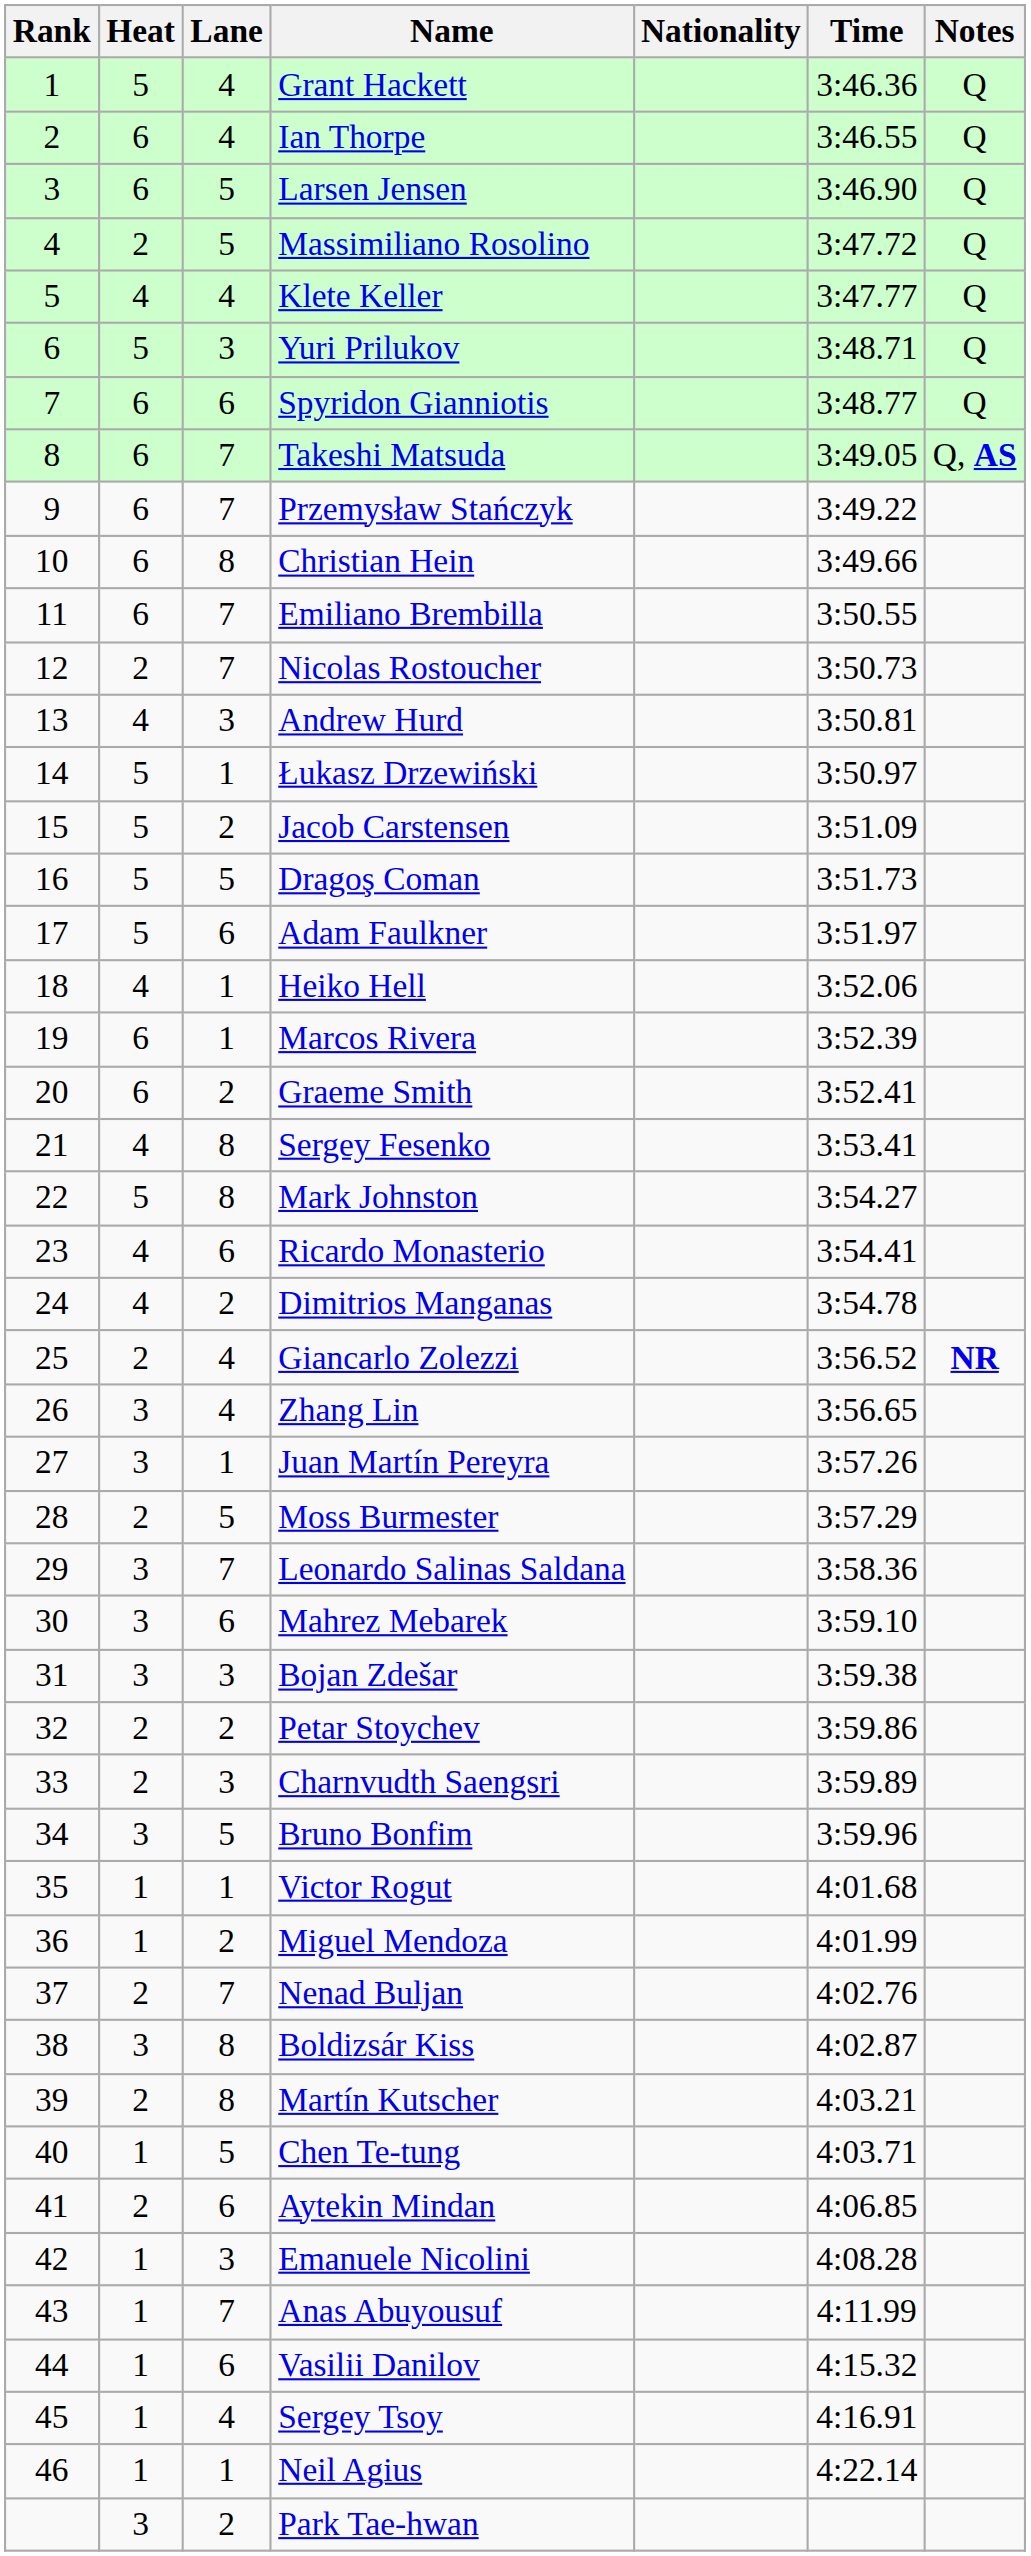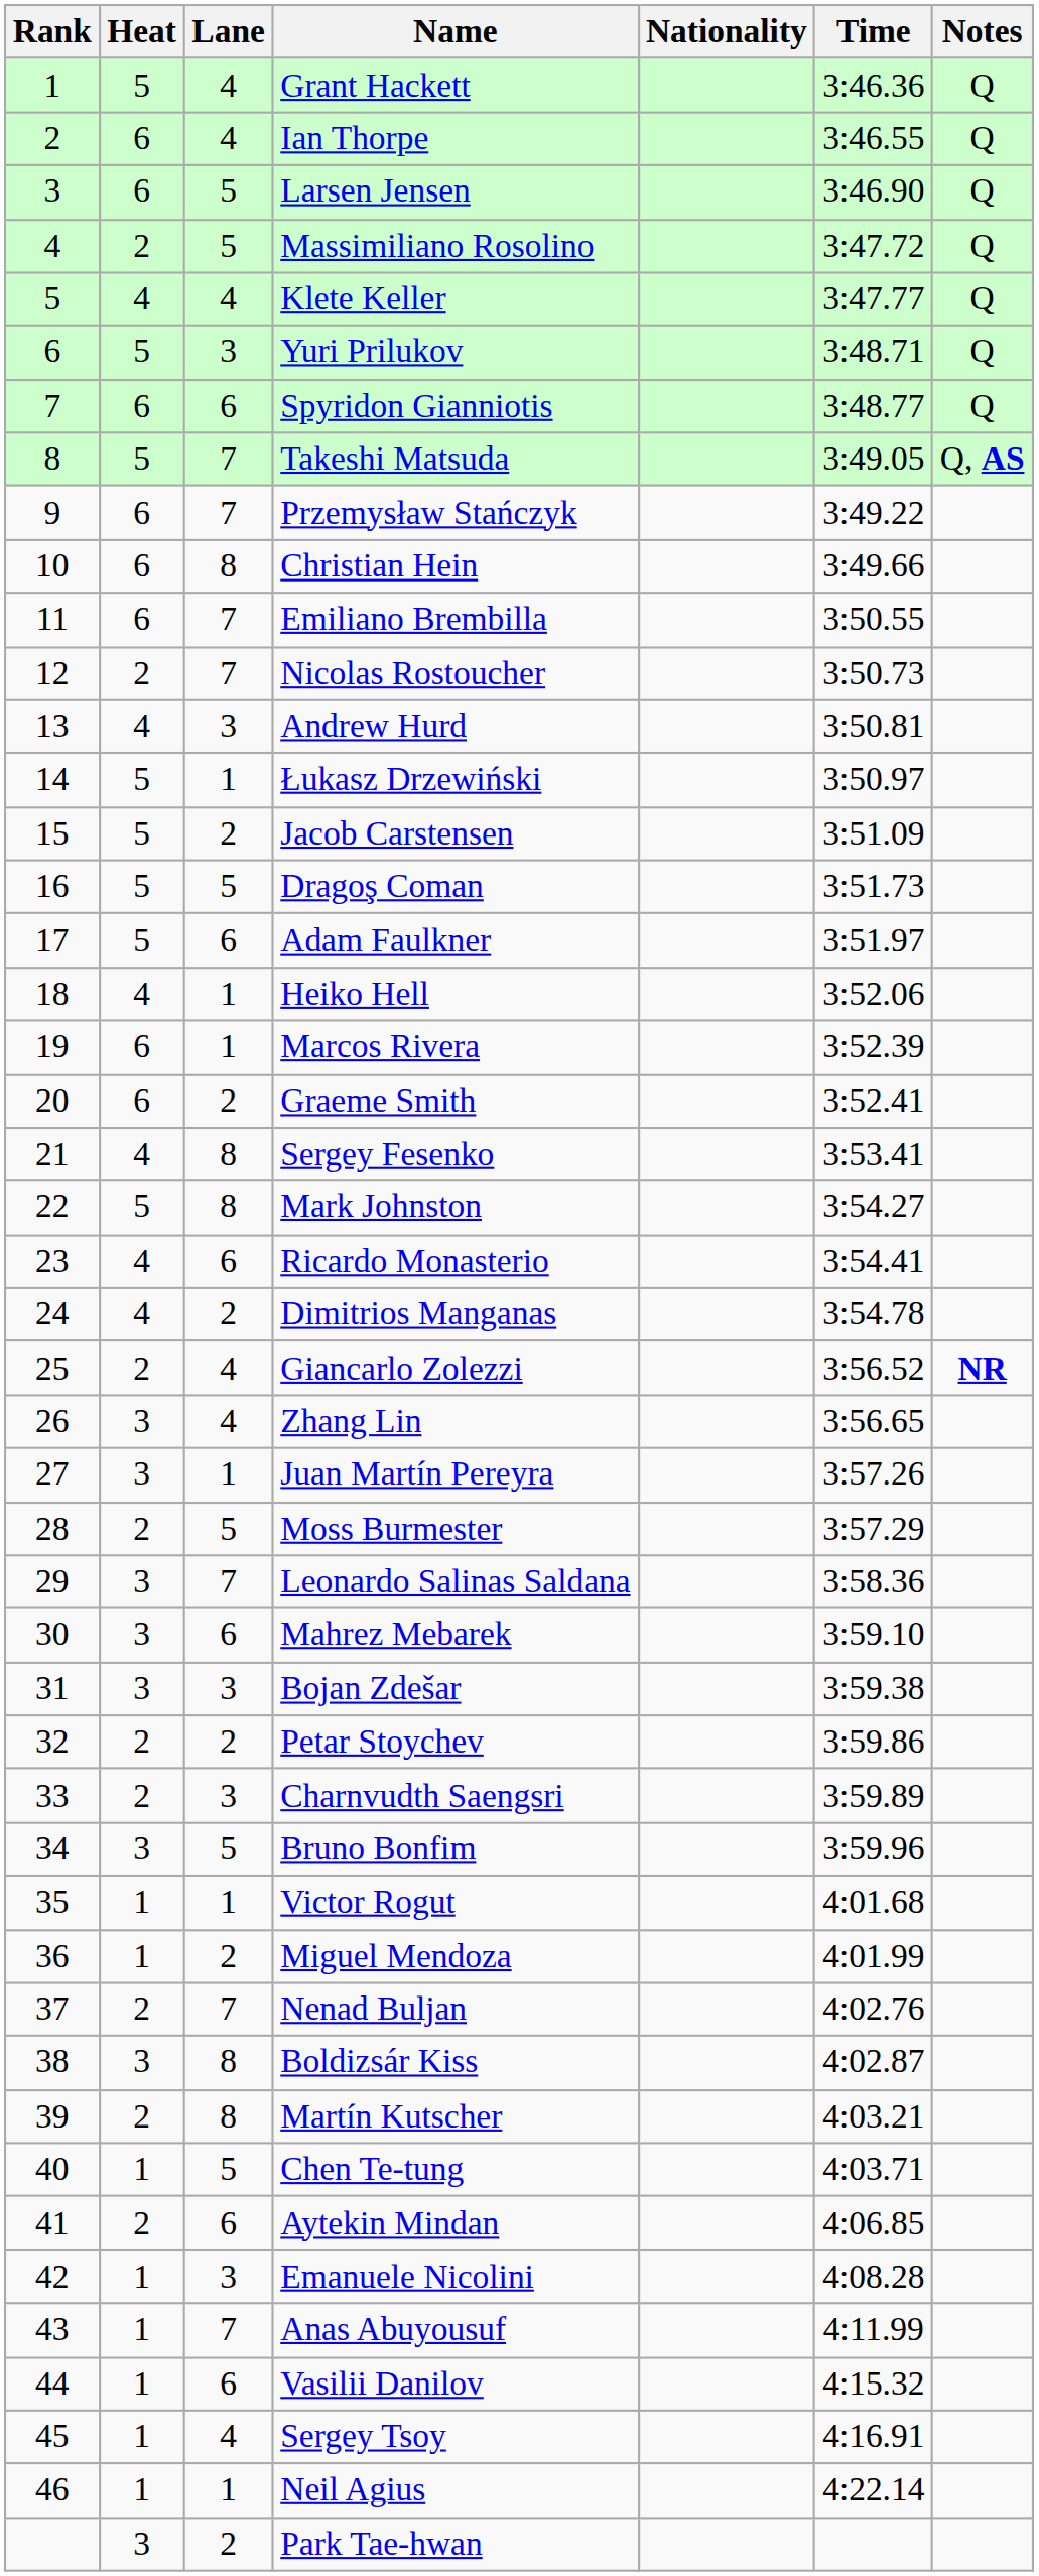 <table class="wikitable sortable" style="text-align:center">
 <tr>
 <th>Rank</th>
 <th>Heat</th>
 <th>Lane</th>
 <th>Name</th>
 <th>Nationality</th>
 <th>Time</th>
 <th>Notes</th>
 </tr>
 <tr bgcolor=#ccffcc>
 <td>1</td>
 <td>5</td>
 <td>4</td>
 <td align="left"><a href='#'>Grant Hackett</a></td>
 <td align=left></td>
 <td>3:46.36</td>
 <td>Q</td>
 </tr>
 <tr bgcolor=#ccffcc>
 <td>2</td>
 <td>6</td>
 <td>4</td>
 <td align="left"><a href='#'>Ian Thorpe</a></td>
 <td align=left></td>
 <td>3:46.55</td>
 <td>Q</td>
 </tr>
 <tr bgcolor=#ccffcc>
 <td>3</td>
 <td>6</td>
 <td>5</td>
 <td align=left><a href='#'>Larsen Jensen</a></td>
 <td align=left></td>
 <td>3:46.90</td>
 <td>Q</td>
 </tr>
 <tr bgcolor=#ccffcc>
 <td>4</td>
 <td>2</td>
 <td>5</td>
 <td align=left><a href='#'>Massimiliano Rosolino</a></td>
 <td align=left></td>
 <td>3:47.72</td>
 <td>Q</td>
 </tr>
 <tr bgcolor=#ccffcc>
 <td>5</td>
 <td>4</td>
 <td>4</td>
 <td align=left><a href='#'>Klete Keller</a></td>
 <td align=left></td>
 <td>3:47.77</td>
 <td>Q</td>
 </tr>
 <tr bgcolor=#ccffcc>
 <td>6</td>
 <td>5</td>
 <td>3</td>
 <td align=left><a href='#'>Yuri Prilukov</a></td>
 <td align=left></td>
 <td>3:48.71</td>
 <td>Q</td>
 </tr>
 <tr bgcolor=#ccffcc>
 <td>7</td>
 <td>6</td>
 <td>6</td>
 <td align=left><a href='#'>Spyridon Gianniotis</a></td>
 <td align=left></td>
 <td>3:48.77</td>
 <td>Q</td>
 </tr>
 <tr bgcolor=#ccffcc>
 <td>8</td>
-<td>6</td>
+<td>5</td>
 <td>7</td>
 <td align=left><a href='#'>Takeshi Matsuda</a></td>
 <td align=left></td>
 <td>3:49.05</td>
 <td>Q, <strong><a href='#'>AS</a></strong></td>
 </tr>
 <tr>
 <td>9</td>
 <td>6</td>
 <td>7</td>
 <td align=left><a href='#'>Przemysław Stańczyk</a></td>
 <td align=left></td>
 <td>3:49.22</td>
 <td></td>
 </tr>
 <tr>
 <td>10</td>
 <td>6</td>
 <td>8</td>
 <td align=left><a href='#'>Christian Hein</a></td>
 <td align=left></td>
 <td>3:49.66</td>
 <td></td>
 </tr>
 <tr>
 <td>11</td>
 <td>6</td>
 <td>7</td>
 <td align=left><a href='#'>Emiliano Brembilla</a></td>
 <td align=left></td>
 <td>3:50.55</td>
 <td></td>
 </tr>
 <tr>
 <td>12</td>
 <td>2</td>
 <td>7</td>
 <td align=left><a href='#'>Nicolas Rostoucher</a></td>
 <td align=left></td>
 <td>3:50.73</td>
 <td></td>
 </tr>
 <tr>
 <td>13</td>
 <td>4</td>
 <td>3</td>
 <td align=left><a href='#'>Andrew Hurd</a></td>
 <td align=left></td>
 <td>3:50.81</td>
 <td></td>
 </tr>
 <tr>
 <td>14</td>
 <td>5</td>
 <td>1</td>
 <td align=left><a href='#'>Łukasz Drzewiński</a></td>
 <td align=left></td>
 <td>3:50.97</td>
 <td></td>
 </tr>
 <tr>
 <td>15</td>
 <td>5</td>
 <td>2</td>
 <td align=left><a href='#'>Jacob Carstensen</a></td>
 <td align=left></td>
 <td>3:51.09</td>
 <td></td>
 </tr>
 <tr>
 <td>16</td>
 <td>5</td>
 <td>5</td>
 <td align=left><a href='#'>Dragoş Coman</a></td>
 <td align=left></td>
 <td>3:51.73</td>
 <td></td>
 </tr>
 <tr>
 <td>17</td>
 <td>5</td>
 <td>6</td>
 <td align=left><a href='#'>Adam Faulkner</a></td>
 <td align=left></td>
 <td>3:51.97</td>
 <td></td>
 </tr>
 <tr>
 <td>18</td>
 <td>4</td>
 <td>1</td>
 <td align=left><a href='#'>Heiko Hell</a></td>
 <td align=left></td>
 <td>3:52.06</td>
 <td></td>
 </tr>
 <tr>
 <td>19</td>
 <td>6</td>
 <td>1</td>
 <td align=left><a href='#'>Marcos Rivera</a></td>
 <td align=left></td>
 <td>3:52.39</td>
 <td></td>
 </tr>
 <tr>
 <td>20</td>
 <td>6</td>
 <td>2</td>
 <td align=left><a href='#'>Graeme Smith</a></td>
 <td align=left></td>
 <td>3:52.41</td>
 <td></td>
 </tr>
 <tr>
 <td>21</td>
 <td>4</td>
 <td>8</td>
 <td align=left><a href='#'>Sergey Fesenko</a></td>
 <td align=left></td>
 <td>3:53.41</td>
 <td></td>
 </tr>
 <tr>
 <td>22</td>
 <td>5</td>
 <td>8</td>
 <td align=left><a href='#'>Mark Johnston</a></td>
 <td align=left></td>
 <td>3:54.27</td>
 <td></td>
 </tr>
 <tr>
 <td>23</td>
 <td>4</td>
 <td>6</td>
 <td align=left><a href='#'>Ricardo Monasterio</a></td>
 <td align=left></td>
 <td>3:54.41</td>
 <td></td>
 </tr>
 <tr>
 <td>24</td>
 <td>4</td>
 <td>2</td>
 <td align=left><a href='#'>Dimitrios Manganas</a></td>
 <td align=left></td>
 <td>3:54.78</td>
 <td></td>
 </tr>
 <tr>
 <td>25</td>
 <td>2</td>
 <td>4</td>
 <td align=left><a href='#'>Giancarlo Zolezzi</a></td>
 <td align=left></td>
 <td>3:56.52</td>
 <td><strong><a href='#'>NR</a></strong></td>
 </tr>
 <tr>
 <td>26</td>
 <td>3</td>
 <td>4</td>
 <td align=left><a href='#'>Zhang Lin</a></td>
 <td align=left></td>
 <td>3:56.65</td>
 <td></td>
 </tr>
 <tr>
 <td>27</td>
 <td>3</td>
 <td>1</td>
 <td align=left><a href='#'>Juan Martín Pereyra</a></td>
 <td align=left></td>
 <td>3:57.26</td>
 <td></td>
 </tr>
 <tr>
 <td>28</td>
 <td>2</td>
 <td>5</td>
 <td align=left><a href='#'>Moss Burmester</a></td>
 <td align=left></td>
 <td>3:57.29</td>
 <td></td>
 </tr>
 <tr>
 <td>29</td>
 <td>3</td>
 <td>7</td>
 <td align=left><a href='#'>Leonardo Salinas Saldana</a></td>
 <td align=left></td>
 <td>3:58.36</td>
 <td></td>
 </tr>
 <tr>
 <td>30</td>
 <td>3</td>
 <td>6</td>
 <td align=left><a href='#'>Mahrez Mebarek</a></td>
 <td align=left></td>
 <td>3:59.10</td>
 <td></td>
 </tr>
 <tr>
 <td>31</td>
 <td>3</td>
 <td>3</td>
 <td align=left><a href='#'>Bojan Zdešar</a></td>
 <td align=left></td>
 <td>3:59.38</td>
 <td></td>
 </tr>
 <tr>
 <td>32</td>
 <td>2</td>
 <td>2</td>
 <td align=left><a href='#'>Petar Stoychev</a></td>
 <td align=left></td>
 <td>3:59.86</td>
 <td></td>
 </tr>
 <tr>
 <td>33</td>
 <td>2</td>
 <td>3</td>
 <td align=left><a href='#'>Charnvudth Saengsri</a></td>
 <td align=left></td>
 <td>3:59.89</td>
 <td></td>
 </tr>
 <tr>
 <td>34</td>
 <td>3</td>
 <td>5</td>
 <td align=left><a href='#'>Bruno Bonfim</a></td>
 <td align=left></td>
 <td>3:59.96</td>
 <td></td>
 </tr>
 <tr>
 <td>35</td>
 <td>1</td>
 <td>1</td>
 <td align=left><a href='#'>Victor Rogut</a></td>
 <td align=left></td>
 <td>4:01.68</td>
 <td></td>
 </tr>
 <tr>
 <td>36</td>
 <td>1</td>
 <td>2</td>
 <td align=left><a href='#'>Miguel Mendoza</a></td>
 <td align=left></td>
 <td>4:01.99</td>
 <td></td>
 </tr>
 <tr>
 <td>37</td>
 <td>2</td>
 <td>7</td>
 <td align=left><a href='#'>Nenad Buljan</a></td>
 <td align=left></td>
 <td>4:02.76</td>
 <td></td>
 </tr>
 <tr>
 <td>38</td>
 <td>3</td>
 <td>8</td>
 <td align=left><a href='#'>Boldizsár Kiss</a></td>
 <td align=left></td>
 <td>4:02.87</td>
 <td></td>
 </tr>
 <tr>
 <td>39</td>
 <td>2</td>
 <td>8</td>
 <td align=left><a href='#'>Martín Kutscher</a></td>
 <td align=left></td>
 <td>4:03.21</td>
 <td></td>
 </tr>
 <tr>
 <td>40</td>
 <td>1</td>
 <td>5</td>
 <td align=left><a href='#'>Chen Te-tung</a></td>
 <td align=left></td>
 <td>4:03.71</td>
 <td></td>
 </tr>
 <tr>
 <td>41</td>
 <td>2</td>
 <td>6</td>
 <td align=left><a href='#'>Aytekin Mindan</a></td>
 <td align=left></td>
 <td>4:06.85</td>
 <td></td>
 </tr>
 <tr>
 <td>42</td>
 <td>1</td>
 <td>3</td>
 <td align=left><a href='#'>Emanuele Nicolini</a></td>
 <td align=left></td>
 <td>4:08.28</td>
 <td></td>
 </tr>
 <tr>
 <td>43</td>
 <td>1</td>
 <td>7</td>
 <td align=left><a href='#'>Anas Abuyousuf</a></td>
 <td align=left></td>
 <td>4:11.99</td>
 <td></td>
 </tr>
 <tr>
 <td>44</td>
 <td>1</td>
 <td>6</td>
 <td align=left><a href='#'>Vasilii Danilov</a></td>
 <td align=left></td>
 <td>4:15.32</td>
 <td></td>
 </tr>
 <tr>
 <td>45</td>
 <td>1</td>
 <td>4</td>
 <td align=left><a href='#'>Sergey Tsoy</a></td>
 <td align=left></td>
 <td>4:16.91</td>
 <td></td>
 </tr>
 <tr>
 <td>46</td>
 <td>1</td>
 <td>1</td>
 <td align=left><a href='#'>Neil Agius</a></td>
 <td align=left></td>
 <td>4:22.14</td>
 <td></td>
 </tr>
 <tr>
 <td></td>
 <td>3</td>
 <td>2</td>
 <td align=left><a href='#'>Park Tae-hwan</a></td>
 <td align=left></td>
 <td></td>
 <td></td>
 </tr>
 </table>
